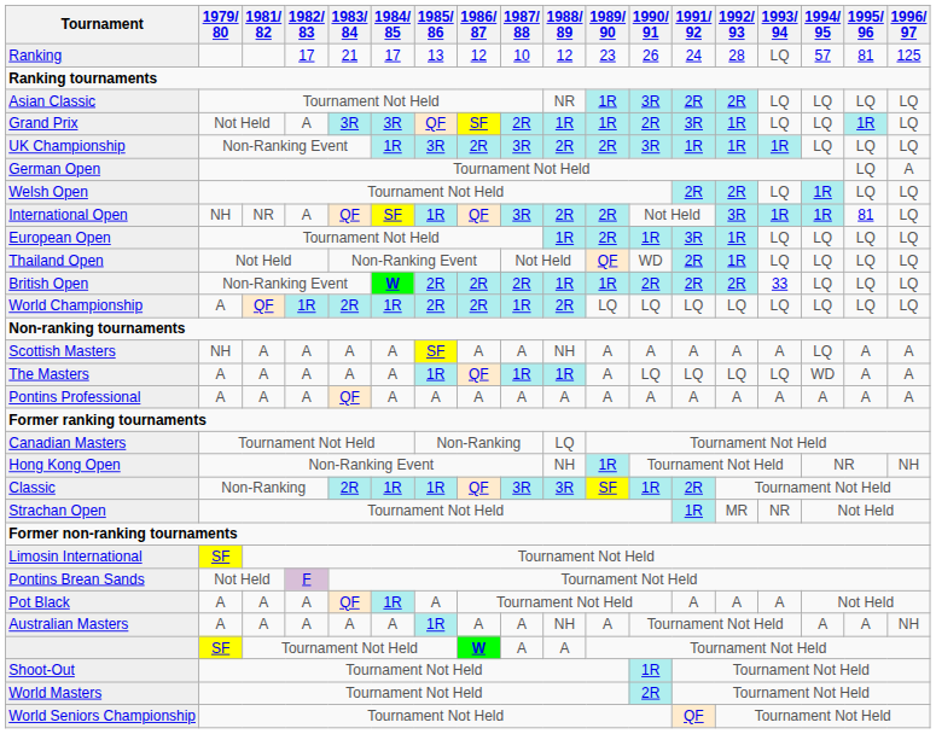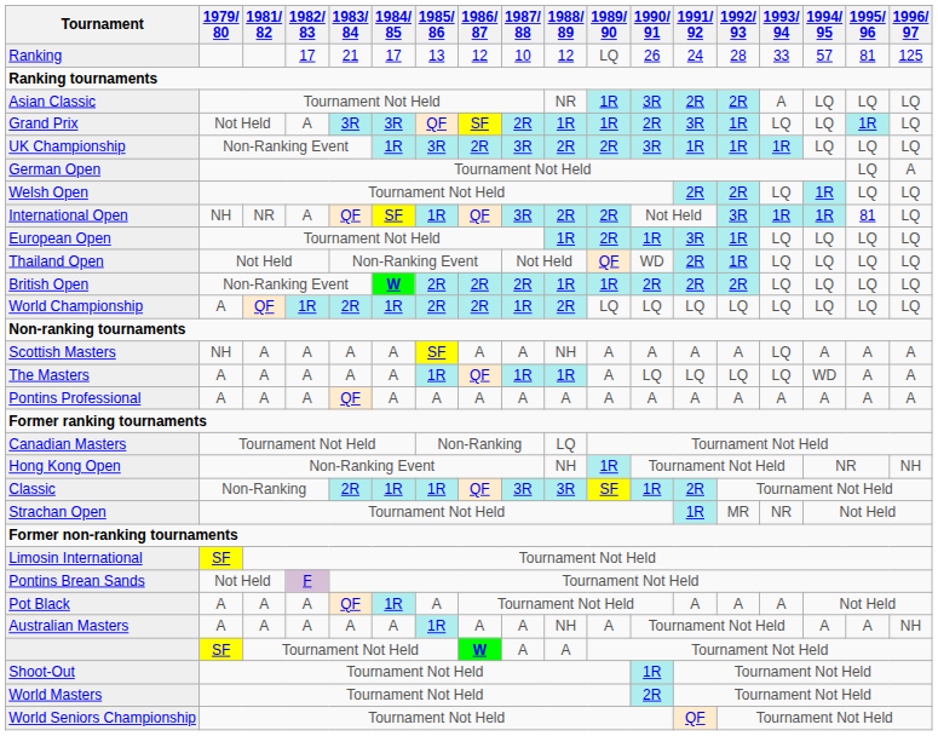 <table class="wikitable"  style="font-size:85%;">
 <tr>
 <th>Tournament</th>
 <th><a href='#'>1979/<br>80</a></th>
 <th><a href='#'>1981/<br>82</a></th>
 <th><a href='#'>1982/<br>83</a></th>
 <th><a href='#'>1983/<br>84</a></th>
 <th><a href='#'>1984/<br>85</a></th>
 <th><a href='#'>1985/<br>86</a></th>
 <th><a href='#'>1986/<br>87</a></th>
 <th><a href='#'>1987/<br>88</a></th>
 <th><a href='#'>1988/<br>89</a></th>
 <th><a href='#'>1989/<br>90</a></th>
 <th><a href='#'>1990/<br>91</a></th>
 <th><a href='#'>1991/<br>92</a></th>
 <th><a href='#'>1992/<br>93</a></th>
 <th><a href='#'>1993/<br>94</a></th>
 <th><a href='#'>1994/<br>95</a></th>
 <th><a href='#'>1995/<br>96</a></th>
 <th><a href='#'>1996/<br>97</a></th>
 </tr>
 <tr>
 <td style="background:#EFEFEF;"><a href='#'>Ranking</a></td>
 <td align="center"></td>
 <td align="center"></td>
 <td align="center"><a href='#'>17</a></td>
 <td align="center"><a href='#'>21</a></td>
 <td align="center"><a href='#'>17</a></td>
 <td align="center"><a href='#'>13</a></td>
 <td align="center"><a href='#'>12</a></td>
 <td align="center"><a href='#'>10</a></td>
 <td align="center"><a href='#'>12</a></td>
-<td align="center"><a href='#'>23</a></td>
+<td align="center" style="color:#555555;">LQ</td>
 <td align="center"><a href='#'>26</a></td>
 <td align="center"><a href='#'>24</a></td>
 <td align="center"><a href='#'>28</a></td>
-<td align="center" style="color:#555555;">LQ</td>
+<td align="center"><a href='#'>33</a></td>
 <td align="center"><a href='#'>57</a></td>
 <td align="center"><a href='#'>81</a></td>
 <td align="center"><a href='#'>125</a></td>
 </tr>
 <tr>
 <td colspan="50"><strong>Ranking tournaments</strong></td>
 </tr>
 <tr>
 <td style="background:#EFEFEF;"><a href='#'>Asian Classic</a></td>
 <td style="text-align:center; color:#555555;" colspan="8">Tournament Not Held</td>
 <td align="center" style="color:#555555;">NR</td>
 <td style="text-align:center; background:#afeeee;"><a href='#'>1R</a></td>
 <td style="text-align:center; background:#afeeee;"><a href='#'>3R</a></td>
 <td style="text-align:center; background:#afeeee;"><a href='#'>2R</a></td>
 <td style="text-align:center; background:#afeeee;"><a href='#'>2R</a></td>
-<td align="center" style="color:#555555;">LQ</td>
+<td align="center" style="color:#555555;">A</td>
 <td align="center" style="color:#555555;">LQ</td>
 <td align="center" style="color:#555555;">LQ</td>
 <td align="center" style="color:#555555;">LQ</td>
 </tr>
 <tr>
 <td style="background:#EFEFEF;"><a href='#'>Grand Prix</a></td>
 <td style="text-align:center; color:#555555;" colspan="2">Not Held</td>
 <td align="center" style="color:#555555;">A</td>
 <td style="text-align:center; background:#afeeee;"><a href='#'>3R</a></td>
 <td style="text-align:center; background:#afeeee;"><a href='#'>3R</a></td>
 <td style="text-align:center; background:#ffebcd;"><a href='#'>QF</a></td>
 <td style="text-align:center; background:yellow;"><a href='#'>SF</a></td>
 <td style="text-align:center; background:#afeeee;"><a href='#'>2R</a></td>
 <td style="text-align:center; background:#afeeee;"><a href='#'>1R</a></td>
 <td style="text-align:center; background:#afeeee;"><a href='#'>1R</a></td>
 <td style="text-align:center; background:#afeeee;"><a href='#'>2R</a></td>
 <td style="text-align:center; background:#afeeee;"><a href='#'>3R</a></td>
 <td style="text-align:center; background:#afeeee;"><a href='#'>1R</a></td>
 <td align="center" style="color:#555555;">LQ</td>
 <td align="center" style="color:#555555;">LQ</td>
 <td style="text-align:center; background:#afeeee;"><a href='#'>1R</a></td>
 <td align="center" style="color:#555555;">LQ</td>
 </tr>
 <tr>
 <td style="background:#EFEFEF;"><a href='#'>UK Championship</a></td>
 <td style="text-align:center; color:#555555;" colspan="4">Non-Ranking Event</td>
 <td style="text-align:center; background:#afeeee;"><a href='#'>1R</a></td>
 <td style="text-align:center; background:#afeeee;"><a href='#'>3R</a></td>
 <td style="text-align:center; background:#afeeee;"><a href='#'>2R</a></td>
 <td style="text-align:center; background:#afeeee;"><a href='#'>3R</a></td>
 <td style="text-align:center; background:#afeeee;"><a href='#'>2R</a></td>
 <td style="text-align:center; background:#afeeee;"><a href='#'>2R</a></td>
 <td style="text-align:center; background:#afeeee;"><a href='#'>3R</a></td>
 <td style="text-align:center; background:#afeeee;"><a href='#'>1R</a></td>
 <td style="text-align:center; background:#afeeee;"><a href='#'>1R</a></td>
 <td style="text-align:center; background:#afeeee;"><a href='#'>1R</a></td>
 <td align="center" style="color:#555555;">LQ</td>
 <td align="center" style="color:#555555;">LQ</td>
 <td align="center" style="color:#555555;">LQ</td>
 </tr>
 <tr>
 <td style="background:#EFEFEF;"><a href='#'>German Open</a></td>
 <td style="text-align:center; color:#555555;" colspan="15">Tournament Not Held</td>
 <td align="center" style="color:#555555;">LQ</td>
 <td align="center" style="color:#555555;">A</td>
 </tr>
 <tr>
 <td style="background:#EFEFEF;"><a href='#'>Welsh Open</a></td>
 <td style="text-align:center; color:#555555;" colspan="11">Tournament Not Held</td>
 <td style="text-align:center; background:#afeeee;"><a href='#'>2R</a></td>
 <td style="text-align:center; background:#afeeee;"><a href='#'>2R</a></td>
 <td align="center" style="color:#555555;">LQ</td>
 <td style="text-align:center; background:#afeeee;"><a href='#'>1R</a></td>
 <td align="center" style="color:#555555;">LQ</td>
 <td align="center" style="color:#555555;">LQ</td>
 </tr>
 <tr>
 <td style="background:#EFEFEF;"><a href='#'>International Open</a></td>
 <td align="center" style="color:#555555;">NH</td>
 <td align="center" style="color:#555555;">NR</td>
 <td align="center" style="color:#555555;">A</td>
 <td style="text-align:center; background:#ffebcd;"><a href='#'>QF</a></td>
 <td style="text-align:center; background:yellow;"><a href='#'>SF</a></td>
 <td style="text-align:center; background:#afeeee;"><a href='#'>1R</a></td>
 <td style="text-align:center; background:#ffebcd;"><a href='#'>QF</a></td>
 <td style="text-align:center; background:#afeeee;"><a href='#'>3R</a></td>
 <td style="text-align:center; background:#afeeee;"><a href='#'>2R</a></td>
 <td style="text-align:center; background:#afeeee;"><a href='#'>2R</a></td>
 <td style="text-align:center; color:#555555;" colspan="2">Not Held</td>
 <td style="text-align:center; background:#afeeee;"><a href='#'>3R</a></td>
 <td style="text-align:center; background:#afeeee;"><a href='#'>1R</a></td>
 <td style="text-align:center; background:#afeeee;"><a href='#'>1R</a></td>
 <td align="center"><a href='#'>81</a></td>
 <td align="center" style="color:#555555;">LQ</td>
 </tr>
 <tr>
 <td style="background:#EFEFEF;"><a href='#'>European Open</a></td>
 <td style="text-align:center; color:#555555;" colspan="8">Tournament Not Held</td>
 <td style="text-align:center; background:#afeeee;"><a href='#'>1R</a></td>
 <td style="text-align:center; background:#afeeee;"><a href='#'>2R</a></td>
 <td style="text-align:center; background:#afeeee;"><a href='#'>1R</a></td>
 <td style="text-align:center; background:#afeeee;"><a href='#'>3R</a></td>
 <td style="text-align:center; background:#afeeee;"><a href='#'>1R</a></td>
 <td align="center" style="color:#555555;">LQ</td>
 <td align="center" style="color:#555555;">LQ</td>
 <td align="center" style="color:#555555;">LQ</td>
 <td align="center" style="color:#555555;">LQ</td>
 </tr>
 <tr>
 <td style="background:#EFEFEF;"><a href='#'>Thailand Open</a></td>
 <td style="text-align:center; color:#555555;" colspan="3">Not Held</td>
 <td style="text-align:center; color:#555555;" colspan="4">Non-Ranking Event</td>
 <td style="text-align:center; color:#555555;" colspan="2">Not Held</td>
 <td style="text-align:center; background:#ffebcd;"><a href='#'>QF</a></td>
 <td align="center" style="color:#555555;">WD</td>
 <td style="text-align:center; background:#afeeee;"><a href='#'>2R</a></td>
 <td style="text-align:center; background:#afeeee;"><a href='#'>1R</a></td>
 <td align="center" style="color:#555555;">LQ</td>
 <td align="center" style="color:#555555;">LQ</td>
 <td align="center" style="color:#555555;">LQ</td>
 <td align="center" style="color:#555555;">LQ</td>
 </tr>
 <tr>
 <td style="background:#EFEFEF;"><a href='#'>British Open</a></td>
 <td style="text-align:center; color:#555555;" colspan="4">Non-Ranking Event</td>
 <td style="text-align:center; background:#0f0;"><a href='#'><strong>W</strong></a></td>
 <td style="text-align:center; background:#afeeee;"><a href='#'>2R</a></td>
 <td style="text-align:center; background:#afeeee;"><a href='#'>2R</a></td>
 <td style="text-align:center; background:#afeeee;"><a href='#'>2R</a></td>
 <td style="text-align:center; background:#afeeee;"><a href='#'>1R</a></td>
 <td style="text-align:center; background:#afeeee;"><a href='#'>1R</a></td>
 <td style="text-align:center; background:#afeeee;"><a href='#'>2R</a></td>
 <td style="text-align:center; background:#afeeee;"><a href='#'>2R</a></td>
 <td style="text-align:center; background:#afeeee;"><a href='#'>2R</a></td>
-<td align="center"><a href='#'>33</a></td>
+<td align="center" style="color:#555555;">LQ</td>
 <td align="center" style="color:#555555;">LQ</td>
 <td align="center" style="color:#555555;">LQ</td>
 <td align="center" style="color:#555555;">LQ</td>
 </tr>
 <tr>
 <td style="background:#EFEFEF;"><a href='#'>World Championship</a></td>
 <td align="center" style="color:#555555;">A</td>
 <td style="text-align:center; background:#ffebcd;"><a href='#'>QF</a></td>
 <td style="text-align:center; background:#afeeee;"><a href='#'>1R</a></td>
 <td style="text-align:center; background:#afeeee;"><a href='#'>2R</a></td>
 <td style="text-align:center; background:#afeeee;"><a href='#'>1R</a></td>
 <td style="text-align:center; background:#afeeee;"><a href='#'>2R</a></td>
 <td style="text-align:center; background:#afeeee;"><a href='#'>2R</a></td>
 <td style="text-align:center; background:#afeeee;"><a href='#'>1R</a></td>
 <td style="text-align:center; background:#afeeee;"><a href='#'>2R</a></td>
 <td align="center" style="color:#555555;">LQ</td>
 <td align="center" style="color:#555555;">LQ</td>
 <td align="center" style="color:#555555;">LQ</td>
 <td align="center" style="color:#555555;">LQ</td>
 <td align="center" style="color:#555555;">LQ</td>
 <td align="center" style="color:#555555;">LQ</td>
 <td align="center" style="color:#555555;">LQ</td>
 <td align="center" style="color:#555555;">LQ</td>
 </tr>
 <tr>
 <td colspan="50"><strong>Non-ranking tournaments</strong></td>
 </tr>
 <tr>
 <td style="background:#EFEFEF;"><a href='#'>Scottish Masters</a></td>
 <td align="center" style="color:#555555;">NH</td>
 <td align="center" style="color:#555555;">A</td>
 <td align="center" style="color:#555555;">A</td>
 <td align="center" style="color:#555555;">A</td>
 <td align="center" style="color:#555555;">A</td>
 <td style="text-align:center; background:yellow;"><a href='#'>SF</a></td>
 <td align="center" style="color:#555555;">A</td>
 <td align="center" style="color:#555555;">A</td>
 <td align="center" style="color:#555555;">NH</td>
 <td align="center" style="color:#555555;">A</td>
 <td align="center" style="color:#555555;">A</td>
 <td align="center" style="color:#555555;">A</td>
 <td align="center" style="color:#555555;">A</td>
+<td align="center" style="color:#555555;">LQ</td>
 <td align="center" style="color:#555555;">A</td>
-<td align="center" style="color:#555555;">LQ</td>
 <td align="center" style="color:#555555;">A</td>
 <td align="center" style="color:#555555;">A</td>
 </tr>
 <tr>
 <td style="background:#EFEFEF;"><a href='#'>The Masters</a></td>
 <td align="center" style="color:#555555;">A</td>
 <td align="center" style="color:#555555;">A</td>
 <td align="center" style="color:#555555;">A</td>
 <td align="center" style="color:#555555;">A</td>
 <td align="center" style="color:#555555;">A</td>
 <td style="text-align:center; background:#afeeee;"><a href='#'>1R</a></td>
 <td style="text-align:center; background:#ffebcd;"><a href='#'>QF</a></td>
 <td style="text-align:center; background:#afeeee;"><a href='#'>1R</a></td>
 <td style="text-align:center; background:#afeeee;"><a href='#'>1R</a></td>
 <td align="center" style="color:#555555;">A</td>
 <td align="center" style="color:#555555;">LQ</td>
 <td align="center" style="color:#555555;">LQ</td>
 <td align="center" style="color:#555555;">LQ</td>
 <td align="center" style="color:#555555;">LQ</td>
 <td align="center" style="color:#555555;">WD</td>
 <td align="center" style="color:#555555;">A</td>
 <td align="center" style="color:#555555;">A</td>
 </tr>
 <tr>
 <td style="background:#EFEFEF;"><a href='#'>Pontins Professional</a></td>
 <td align="center" style="color:#555555;">A</td>
 <td align="center" style="color:#555555;">A</td>
 <td align="center" style="color:#555555;">A</td>
 <td style="text-align:center; background:#ffebcd;"><a href='#'>QF</a></td>
 <td align="center" style="color:#555555;">A</td>
 <td align="center" style="color:#555555;">A</td>
 <td align="center" style="color:#555555;">A</td>
 <td align="center" style="color:#555555;">A</td>
 <td align="center" style="color:#555555;">A</td>
 <td align="center" style="color:#555555;">A</td>
 <td align="center" style="color:#555555;">A</td>
 <td align="center" style="color:#555555;">A</td>
 <td align="center" style="color:#555555;">A</td>
 <td align="center" style="color:#555555;">A</td>
 <td align="center" style="color:#555555;">A</td>
 <td align="center" style="color:#555555;">A</td>
 <td align="center" style="color:#555555;">A</td>
 </tr>
 <tr>
 <td colspan="50"><strong>Former ranking tournaments</strong></td>
 </tr>
 <tr>
 <td style="background:#EFEFEF;"><a href='#'>Canadian Masters</a></td>
 <td style="text-align:center; color:#555555;" colspan="5">Tournament Not Held</td>
 <td style="text-align:center; color:#555555;" colspan="3">Non-Ranking</td>
 <td align="center" style="color:#555555;">LQ</td>
 <td style="text-align:center; color:#555555;" colspan="8">Tournament Not Held</td>
 </tr>
 <tr>
 <td style="background:#EFEFEF;"><a href='#'>Hong Kong Open</a></td>
 <td style="text-align:center; color:#555555;" colspan="8">Non-Ranking Event</td>
 <td align="center" style="color:#555555;">NH</td>
 <td style="text-align:center; background:#afeeee;"><a href='#'>1R</a></td>
 <td style="text-align:center; color:#555555;" colspan="4">Tournament Not Held</td>
 <td style="text-align:center; color:#555555;" colspan="2">NR</td>
 <td align="center" style="color:#555555;">NH</td>
 </tr>
 <tr>
 <td style="background:#EFEFEF;"><a href='#'>Classic</a></td>
 <td style="text-align:center; color:#555555;" colspan="3">Non-Ranking</td>
 <td style="text-align:center; background:#afeeee;"><a href='#'>2R</a></td>
 <td style="text-align:center; background:#afeeee;"><a href='#'>1R</a></td>
 <td style="text-align:center; background:#afeeee;"><a href='#'>1R</a></td>
 <td style="text-align:center; background:#ffebcd;"><a href='#'>QF</a></td>
 <td style="text-align:center; background:#afeeee;"><a href='#'>3R</a></td>
 <td style="text-align:center; background:#afeeee;"><a href='#'>3R</a></td>
 <td style="text-align:center; background:yellow;"><a href='#'>SF</a></td>
 <td style="text-align:center; background:#afeeee;"><a href='#'>1R</a></td>
 <td style="text-align:center; background:#afeeee;"><a href='#'>2R</a></td>
 <td style="text-align:center; color:#555555;" colspan="5">Tournament Not Held</td>
 </tr>
 <tr>
 <td style="background:#EFEFEF;"><a href='#'>Strachan Open</a></td>
 <td style="text-align:center; color:#555555;" colspan="11">Tournament Not Held</td>
 <td style="text-align:center; background:#afeeee;"><a href='#'>1R</a></td>
 <td align="center" style="color:#555555;">MR</td>
 <td align="center" style="color:#555555;">NR</td>
 <td style="text-align:center; color:#555555;" colspan="3">Not Held</td>
 </tr>
 <tr>
 <td colspan="50"><strong>Former non-ranking tournaments</strong></td>
 </tr>
 <tr>
 <td style="background:#EFEFEF;"><a href='#'>Limosin International</a></td>
 <td style="text-align:center; background:yellow;"><a href='#'>SF</a></td>
 <td style="text-align:center; color:#555555;" colspan="30">Tournament Not Held</td>
 </tr>
 <tr>
 <td style="background:#EFEFEF;"><a href='#'>Pontins Brean Sands</a></td>
 <td style="text-align:center; color:#555555;" colspan="2">Not Held</td>
 <td style="text-align:center; background:thistle;"><a href='#'>F</a></td>
 <td style="text-align:center; color:#555555;" colspan="30">Tournament Not Held</td>
 </tr>
 <tr>
 <td style="background:#EFEFEF;"><a href='#'>Pot Black</a></td>
 <td align="center" style="color:#555555;">A</td>
 <td align="center" style="color:#555555;">A</td>
 <td align="center" style="color:#555555;">A</td>
 <td style="text-align:center; background:#ffebcd;"><a href='#'>QF</a></td>
 <td style="text-align:center; background:#afeeee;"><a href='#'>1R</a></td>
 <td align="center" style="color:#555555;">A</td>
 <td style="text-align:center; color:#555555;" colspan="5">Tournament Not Held</td>
 <td align="center" style="color:#555555;">A</td>
 <td align="center" style="color:#555555;">A</td>
 <td align="center" style="color:#555555;">A</td>
 <td style="text-align:center; color:#555555;" colspan="30">Not Held</td>
 </tr>
 <tr>
 <td style="background:#EFEFEF;"><a href='#'>Australian Masters</a></td>
 <td align="center" style="color:#555555;">A</td>
 <td align="center" style="color:#555555;">A</td>
 <td align="center" style="color:#555555;">A</td>
 <td align="center" style="color:#555555;">A</td>
 <td align="center" style="color:#555555;">A</td>
 <td style="text-align:center; background:#afeeee;"><a href='#'>1R</a></td>
 <td align="center" style="color:#555555;">A</td>
 <td align="center" style="color:#555555;">A</td>
 <td align="center" style="color:#555555;">NH</td>
 <td align="center" style="color:#555555;">A</td>
 <td style="text-align:center; color:#555555;" colspan="4">Tournament Not Held</td>
 <td align="center" style="color:#555555;">A</td>
 <td align="center" style="color:#555555;">A</td>
 <td align="center" style="color:#555555;">NH</td>
 </tr>
 <tr>
 <td style="background:#EFEFEF;"></td>
 <td style="text-align:center; background:yellow;"><a href='#'>SF</a></td>
 <td style="text-align:center; color:#555555;" colspan="5">Tournament Not Held</td>
 <td style="text-align:center; background:#0f0;"><a href='#'><strong>W</strong></a></td>
 <td align="center" style="color:#555555;">A</td>
 <td align="center" style="color:#555555;">A</td>
 <td style="text-align:center; color:#555555;" colspan="30">Tournament Not Held</td>
 </tr>
 <tr>
 <td style="background:#EFEFEF;"><a href='#'>Shoot-Out</a></td>
 <td style="text-align:center; color:#555555;" colspan="10">Tournament Not Held</td>
 <td style="text-align:center; background:#afeeee;"><a href='#'>1R</a></td>
 <td style="text-align:center; color:#555555;" colspan="9">Tournament Not Held</td>
 </tr>
 <tr>
 <td style="background:#EFEFEF;"><a href='#'>World Masters</a></td>
 <td style="text-align:center; color:#555555;" colspan="10">Tournament Not Held</td>
 <td style="text-align:center; background:#afeeee;"><a href='#'>2R</a></td>
 <td style="text-align:center; color:#555555;" colspan="9">Tournament Not Held</td>
 </tr>
 <tr>
 <td style="background:#EFEFEF;"><a href='#'>World Seniors Championship</a></td>
 <td style="text-align:center; color:#555555;" colspan="11">Tournament Not Held</td>
 <td style="text-align:center; background:#ffebcd;"><a href='#'>QF</a></td>
 <td style="text-align:center; color:#555555;" colspan="8">Tournament Not Held</td>
 </tr>
 </table>
